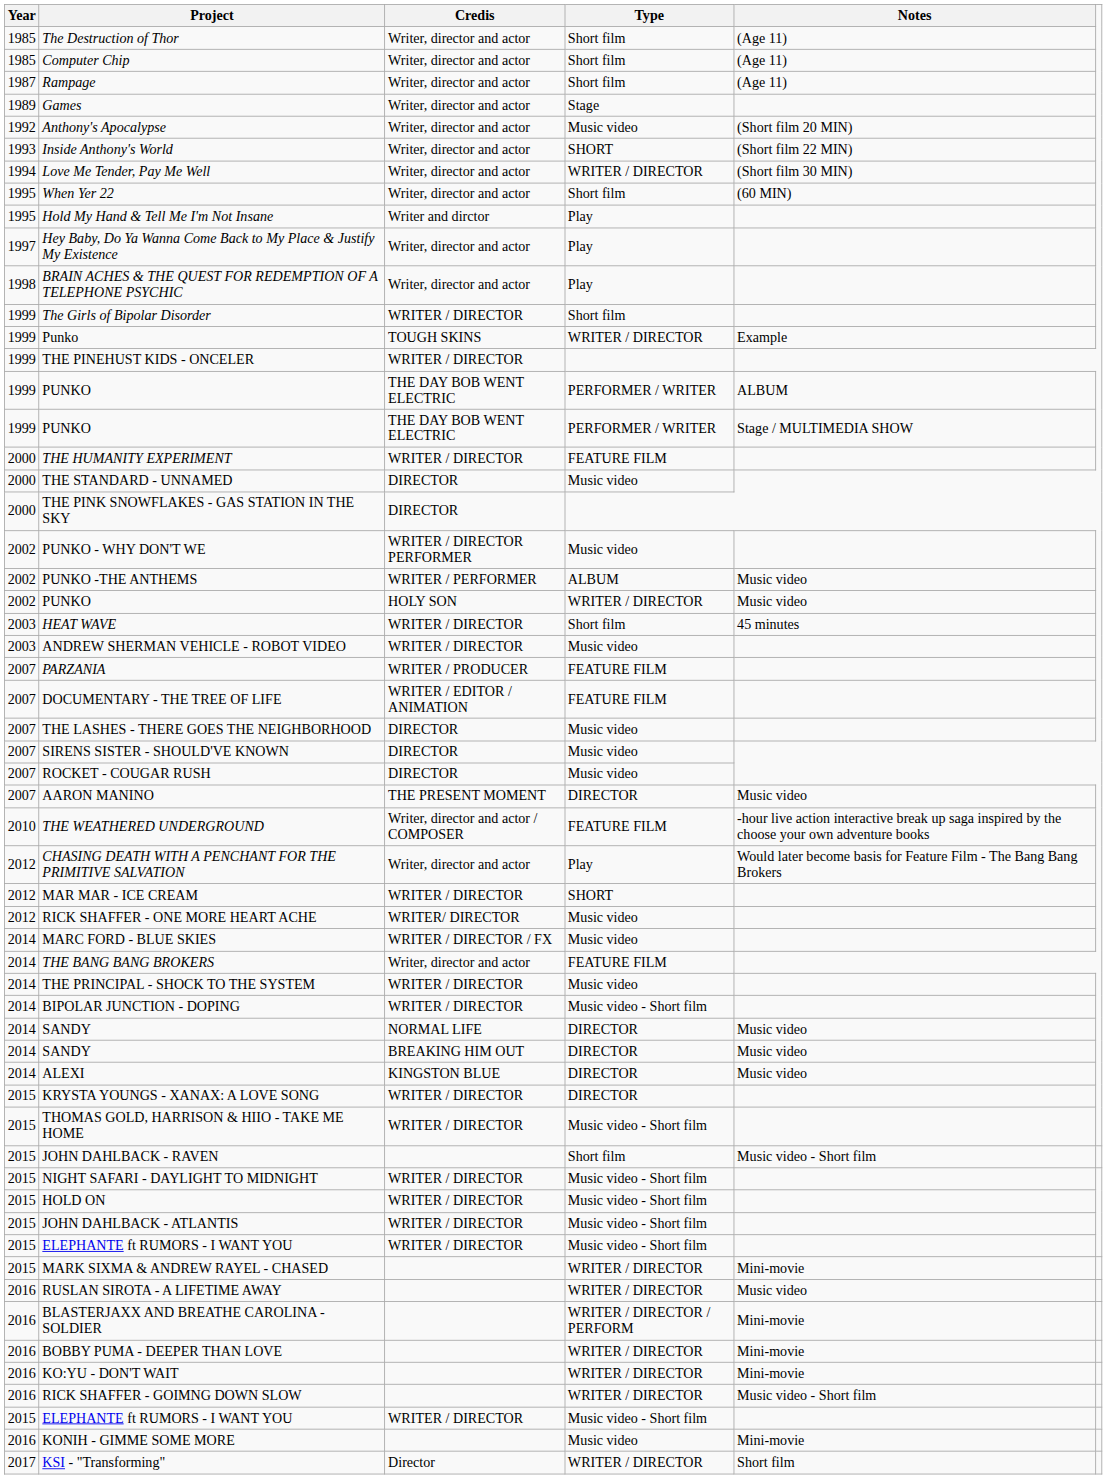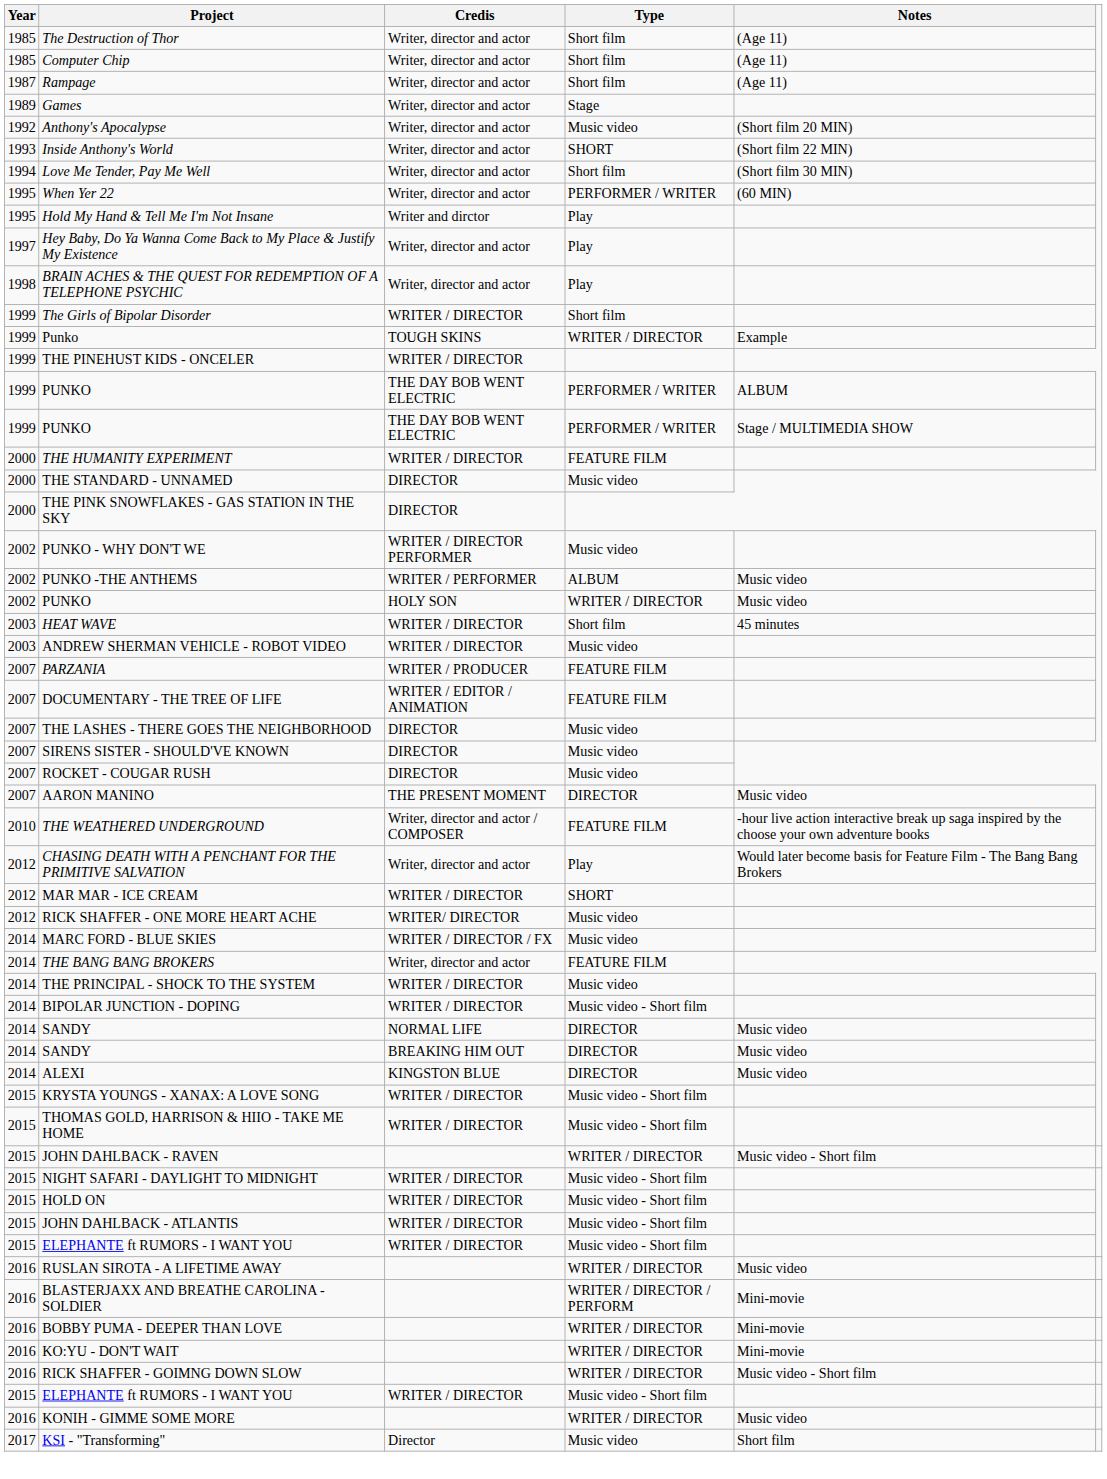 <table class="wikitable">
 <tr>
 <th>Year</th>
 <th>Project</th>
 <th>Credis</th>
 <th>Type</th>
 <th>Notes</th>
 </tr>
 <tr>
 <td>1985</td>
 <td><em>The Destruction of Thor</em></td>
 <td>Writer, director and actor</td>
 <td>Short film</td>
 <td>(Age 11)</td>
 </tr>
 <tr>
 <td>1985</td>
 <td><em>Computer Chip</em></td>
 <td>Writer, director and actor</td>
 <td>Short film</td>
 <td>(Age 11)</td>
 </tr>
 <tr>
 <td>1987</td>
 <td><em>Rampage</em></td>
 <td>Writer, director and actor</td>
 <td>Short film</td>
 <td>(Age 11)</td>
 </tr>
 <tr>
 <td>1989</td>
 <td><em>Games</em></td>
 <td>Writer, director and actor</td>
 <td>Stage</td>
 <td></td>
 </tr>
 <tr>
 <td>1992</td>
 <td><em>Anthony's Apocalypse</em></td>
 <td>Writer, director and actor</td>
 <td>Music video</td>
 <td>(Short film 20 MIN)</td>
 </tr>
 <tr>
 <td>1993</td>
 <td><em>Inside Anthony's World</em></td>
 <td>Writer, director and actor</td>
 <td>SHORT</td>
 <td>(Short film 22 MIN)</td>
 </tr>
 <tr>
 <td>1994</td>
 <td><em>Love Me Tender, Pay Me Well</em></td>
 <td>Writer, director and actor</td>
-<td>WRITER / DIRECTOR</td>
+<td>Short film</td>
 <td>(Short film 30 MIN)</td>
 </tr>
 <tr>
 <td>1995</td>
 <td><em>When Yer 22</em></td>
 <td>Writer, director and actor</td>
-<td>Short film</td>
+<td>PERFORMER / WRITER</td>
 <td>(60 MIN)</td>
 </tr>
 <tr>
 <td>1995</td>
 <td><em>Hold My Hand & Tell Me I'm Not Insane</em></td>
 <td>Writer and dirctor</td>
 <td>Play</td>
 <td></td>
 </tr>
 <tr>
 <td>1997</td>
 <td><em>Hey Baby, Do Ya Wanna Come Back to My Place & Justify My Existence</em></td>
 <td>Writer, director and actor</td>
 <td>Play</td>
 <td></td>
 </tr>
 <tr>
 <td>1998</td>
 <td><em>BRAIN ACHES & THE QUEST FOR REDEMPTION OF A TELEPHONE PSYCHIC</em></td>
 <td>Writer, director and actor</td>
 <td>Play</td>
 <td></td>
 </tr>
 <tr>
 <td>1999</td>
 <td><em>The Girls of Bipolar Disorder</em></td>
 <td>WRITER / DIRECTOR</td>
 <td>Short film</td>
 <td></td>
 </tr>
 <tr>
 <td>1999</td>
 <td>Punko</td>
 <td>TOUGH SKINS</td>
 <td>WRITER / DIRECTOR</td>
 <td>Example</td>
 </tr>
 <tr>
 <td>1999</td>
 <td>THE PINEHUST KIDS - ONCELER</td>
 <td>WRITER / DIRECTOR</td>
 <td></td>
 </tr>
 <tr>
 <td>1999</td>
 <td>PUNKO</td>
 <td>THE DAY BOB WENT ELECTRIC</td>
 <td>PERFORMER / WRITER</td>
 <td>ALBUM</td>
 </tr>
 <tr>
 <td>1999</td>
 <td>PUNKO</td>
 <td>THE DAY BOB WENT ELECTRIC</td>
 <td>PERFORMER / WRITER</td>
 <td>Stage / MULTIMEDIA SHOW</td>
 </tr>
 <tr>
 <td>2000</td>
 <td><em>THE HUMANITY EXPERIMENT</em></td>
 <td>WRITER / DIRECTOR</td>
 <td>FEATURE FILM</td>
 <td></td>
 </tr>
 <tr>
 <td>2000</td>
 <td>THE STANDARD - UNNAMED</td>
 <td>DIRECTOR</td>
 <td>Music video</td>
 </tr>
 <tr>
 <td>2000</td>
 <td>THE PINK SNOWFLAKES - GAS STATION IN THE SKY</td>
 <td>DIRECTOR</td>
 </tr>
 <tr>
 <td>2002</td>
 <td>PUNKO - WHY DON'T WE</td>
 <td>WRITER / DIRECTOR PERFORMER</td>
 <td>Music video</td>
 <td></td>
 </tr>
 <tr>
 <td>2002</td>
 <td>PUNKO -THE ANTHEMS</td>
 <td>WRITER / PERFORMER</td>
 <td>ALBUM</td>
 <td>Music video</td>
 </tr>
 <tr>
 <td>2002</td>
 <td>PUNKO</td>
 <td>HOLY SON</td>
 <td>WRITER / DIRECTOR</td>
 <td>Music video</td>
 </tr>
 <tr>
 <td>2003</td>
 <td><em>HEAT WAVE</em></td>
 <td>WRITER / DIRECTOR</td>
 <td>Short film</td>
 <td>45 minutes</td>
 </tr>
 <tr>
 <td>2003</td>
 <td>ANDREW SHERMAN VEHICLE - ROBOT VIDEO</td>
 <td>WRITER / DIRECTOR</td>
 <td>Music video</td>
 <td></td>
 </tr>
 <tr>
 <td>2007</td>
 <td><em>PARZANIA</em></td>
 <td>WRITER / PRODUCER</td>
 <td>FEATURE FILM</td>
 <td></td>
 </tr>
 <tr>
 <td>2007</td>
 <td>DOCUMENTARY - THE TREE OF LIFE</td>
 <td>WRITER / EDITOR / ANIMATION</td>
 <td>FEATURE FILM</td>
 <td></td>
 </tr>
 <tr>
 <td>2007</td>
 <td>THE LASHES - THERE GOES THE NEIGHBORHOOD</td>
 <td>DIRECTOR</td>
 <td>Music video</td>
 <td></td>
 </tr>
 <tr>
 <td>2007</td>
 <td>SIRENS SISTER - SHOULD'VE KNOWN</td>
 <td>DIRECTOR</td>
 <td>Music video</td>
 </tr>
 <tr>
 <td>2007</td>
 <td>ROCKET  - COUGAR RUSH</td>
 <td>DIRECTOR</td>
 <td>Music video</td>
 </tr>
 <tr>
 <td>2007</td>
 <td>AARON MANINO</td>
 <td>THE PRESENT MOMENT</td>
 <td>DIRECTOR</td>
 <td>Music video</td>
 </tr>
 <tr>
 <td>2010</td>
 <td><em>THE WEATHERED UNDERGROUND</em></td>
 <td>Writer, director and actor / COMPOSER</td>
 <td>FEATURE FILM</td>
 <td>-hour live action interactive break up saga inspired by the choose your own adventure books</td>
 </tr>
 <tr>
 <td>2012</td>
 <td><em>CHASING DEATH WITH A PENCHANT FOR THE PRIMITIVE SALVATION</em></td>
 <td>Writer, director and actor</td>
 <td>Play</td>
 <td>Would later become basis for Feature Film - The Bang Bang Brokers</td>
 </tr>
 <tr>
 <td>2012</td>
 <td>MAR MAR - ICE CREAM</td>
 <td>WRITER / DIRECTOR</td>
 <td>SHORT</td>
 <td></td>
 </tr>
 <tr>
 <td>2012</td>
 <td>RICK SHAFFER - ONE MORE HEART ACHE</td>
 <td>WRITER/ DIRECTOR</td>
 <td>Music video</td>
 <td></td>
 </tr>
 <tr>
 <td>2014</td>
 <td>MARC FORD - BLUE SKIES</td>
 <td>WRITER / DIRECTOR / FX</td>
 <td>Music video</td>
 <td></td>
 </tr>
 <tr>
 <td>2014</td>
 <td><em>THE BANG BANG BROKERS</em></td>
 <td>Writer, director and actor</td>
 <td>FEATURE FILM</td>
 </tr>
 <tr>
 <td>2014</td>
 <td>THE PRINCIPAL - SHOCK TO THE SYSTEM</td>
 <td>WRITER / DIRECTOR</td>
 <td>Music video</td>
 <td></td>
 </tr>
 <tr>
 <td>2014</td>
 <td>BIPOLAR JUNCTION - DOPING</td>
 <td>WRITER / DIRECTOR</td>
 <td>Music video - Short film</td>
 <td></td>
 </tr>
 <tr>
 <td>2014</td>
 <td>SANDY</td>
 <td>NORMAL LIFE</td>
 <td>DIRECTOR</td>
 <td>Music video</td>
 </tr>
 <tr>
 <td>2014</td>
 <td>SANDY</td>
 <td>BREAKING HIM OUT</td>
 <td>DIRECTOR</td>
 <td>Music video</td>
 </tr>
 <tr>
 <td>2014</td>
 <td>ALEXI</td>
 <td>KINGSTON BLUE</td>
 <td>DIRECTOR</td>
 <td>Music video</td>
 </tr>
 <tr>
 <td>2015</td>
 <td>KRYSTA YOUNGS - XANAX: A LOVE SONG</td>
 <td>WRITER / DIRECTOR</td>
-<td>DIRECTOR</td>
+<td>Music video - Short film</td>
 <td></td>
 </tr>
 <tr>
 <td>2015</td>
 <td>THOMAS GOLD, HARRISON & HIIO - TAKE ME HOME</td>
 <td>WRITER / DIRECTOR</td>
 <td>Music video - Short film</td>
 <td></td>
 </tr>
 <tr>
 <td>2015</td>
 <td>JOHN DAHLBACK - RAVEN</td>
 <td></td>
-<td>Short film</td>
+<td>WRITER / DIRECTOR</td>
 <td>Music video - Short film</td>
 <td></td>
 </tr>
 <tr>
 <td>2015</td>
 <td>NIGHT SAFARI - DAYLIGHT TO MIDNIGHT</td>
 <td>WRITER / DIRECTOR</td>
 <td>Music video - Short film</td>
 <td></td>
 </tr>
 <tr>
 <td>2015</td>
 <td MOGUAI ft CHEAT CODES ->HOLD ON</td>
 <td>WRITER / DIRECTOR</td>
 <td>Music video - Short film</td>
 <td></td>
 </tr>
 <tr>
 <td>2015</td>
 <td>JOHN DAHLBACK - ATLANTIS</td>
 <td>WRITER / DIRECTOR</td>
 <td>Music video - Short film</td>
 <td></td>
 </tr>
 <tr>
 <td>2015</td>
 <td><a href='#'>ELEPHANTE</a> ft RUMORS - I WANT YOU</td>
 <td>WRITER / DIRECTOR</td>
 <td>Music video - Short film</td>
-<td></td>
-</tr>
-<tr>
-<td>2015</td>
-<td>MARK SIXMA & ANDREW RAYEL - CHASED</td>
-<td></td>
-<td>WRITER / DIRECTOR</td>
-<td>Mini-movie</td>
 <td></td>
 </tr>
 <tr>
 <td>2016</td>
 <td>RUSLAN SIROTA - A LIFETIME AWAY</td>
 <td></td>
 <td>WRITER / DIRECTOR</td>
 <td>Music video</td>
 <td></td>
 </tr>
 <tr>
 <td>2016</td>
 <td>BLASTERJAXX AND BREATHE CAROLINA - SOLDIER</td>
 <td></td>
 <td>WRITER / DIRECTOR / PERFORM</td>
 <td>Mini-movie</td>
 <td></td>
 </tr>
 <tr>
 <td>2016</td>
 <td>BOBBY PUMA - DEEPER THAN LOVE</td>
 <td></td>
 <td>WRITER / DIRECTOR</td>
 <td>Mini-movie</td>
 <td></td>
 </tr>
 <tr>
 <td>2016</td>
 <td>KO:YU - DON'T WAIT</td>
 <td></td>
 <td>WRITER / DIRECTOR</td>
 <td>Mini-movie</td>
 <td></td>
 </tr>
 <tr>
 <td>2016</td>
 <td>RICK SHAFFER - GOIMNG DOWN SLOW</td>
 <td></td>
 <td>WRITER / DIRECTOR</td>
 <td>Music video - Short film</td>
 <td></td>
 </tr>
 <tr>
 <td>2015</td>
 <td><a href='#'>ELEPHANTE</a> ft RUMORS - I WANT YOU</td>
 <td>WRITER / DIRECTOR</td>
 <td>Music video - Short film</td>
 <td></td>
 </tr>
 <tr>
 <td>2016</td>
 <td>KONIH - GIMME SOME MORE</td>
 <td></td>
+<td>WRITER / DIRECTOR</td>
 <td>Music video</td>
-<td>Mini-movie</td>
 <td></td>
 </tr>
 <tr>
 <td>2017</td>
 <td><a href='#'>KSI</a> - "Transforming"</td>
 <td>Director</td>
-<td>WRITER / DIRECTOR</td>
+<td>Music video</td>
 <td>Short film</td>
 <td></td>
 </tr>
 </table>
